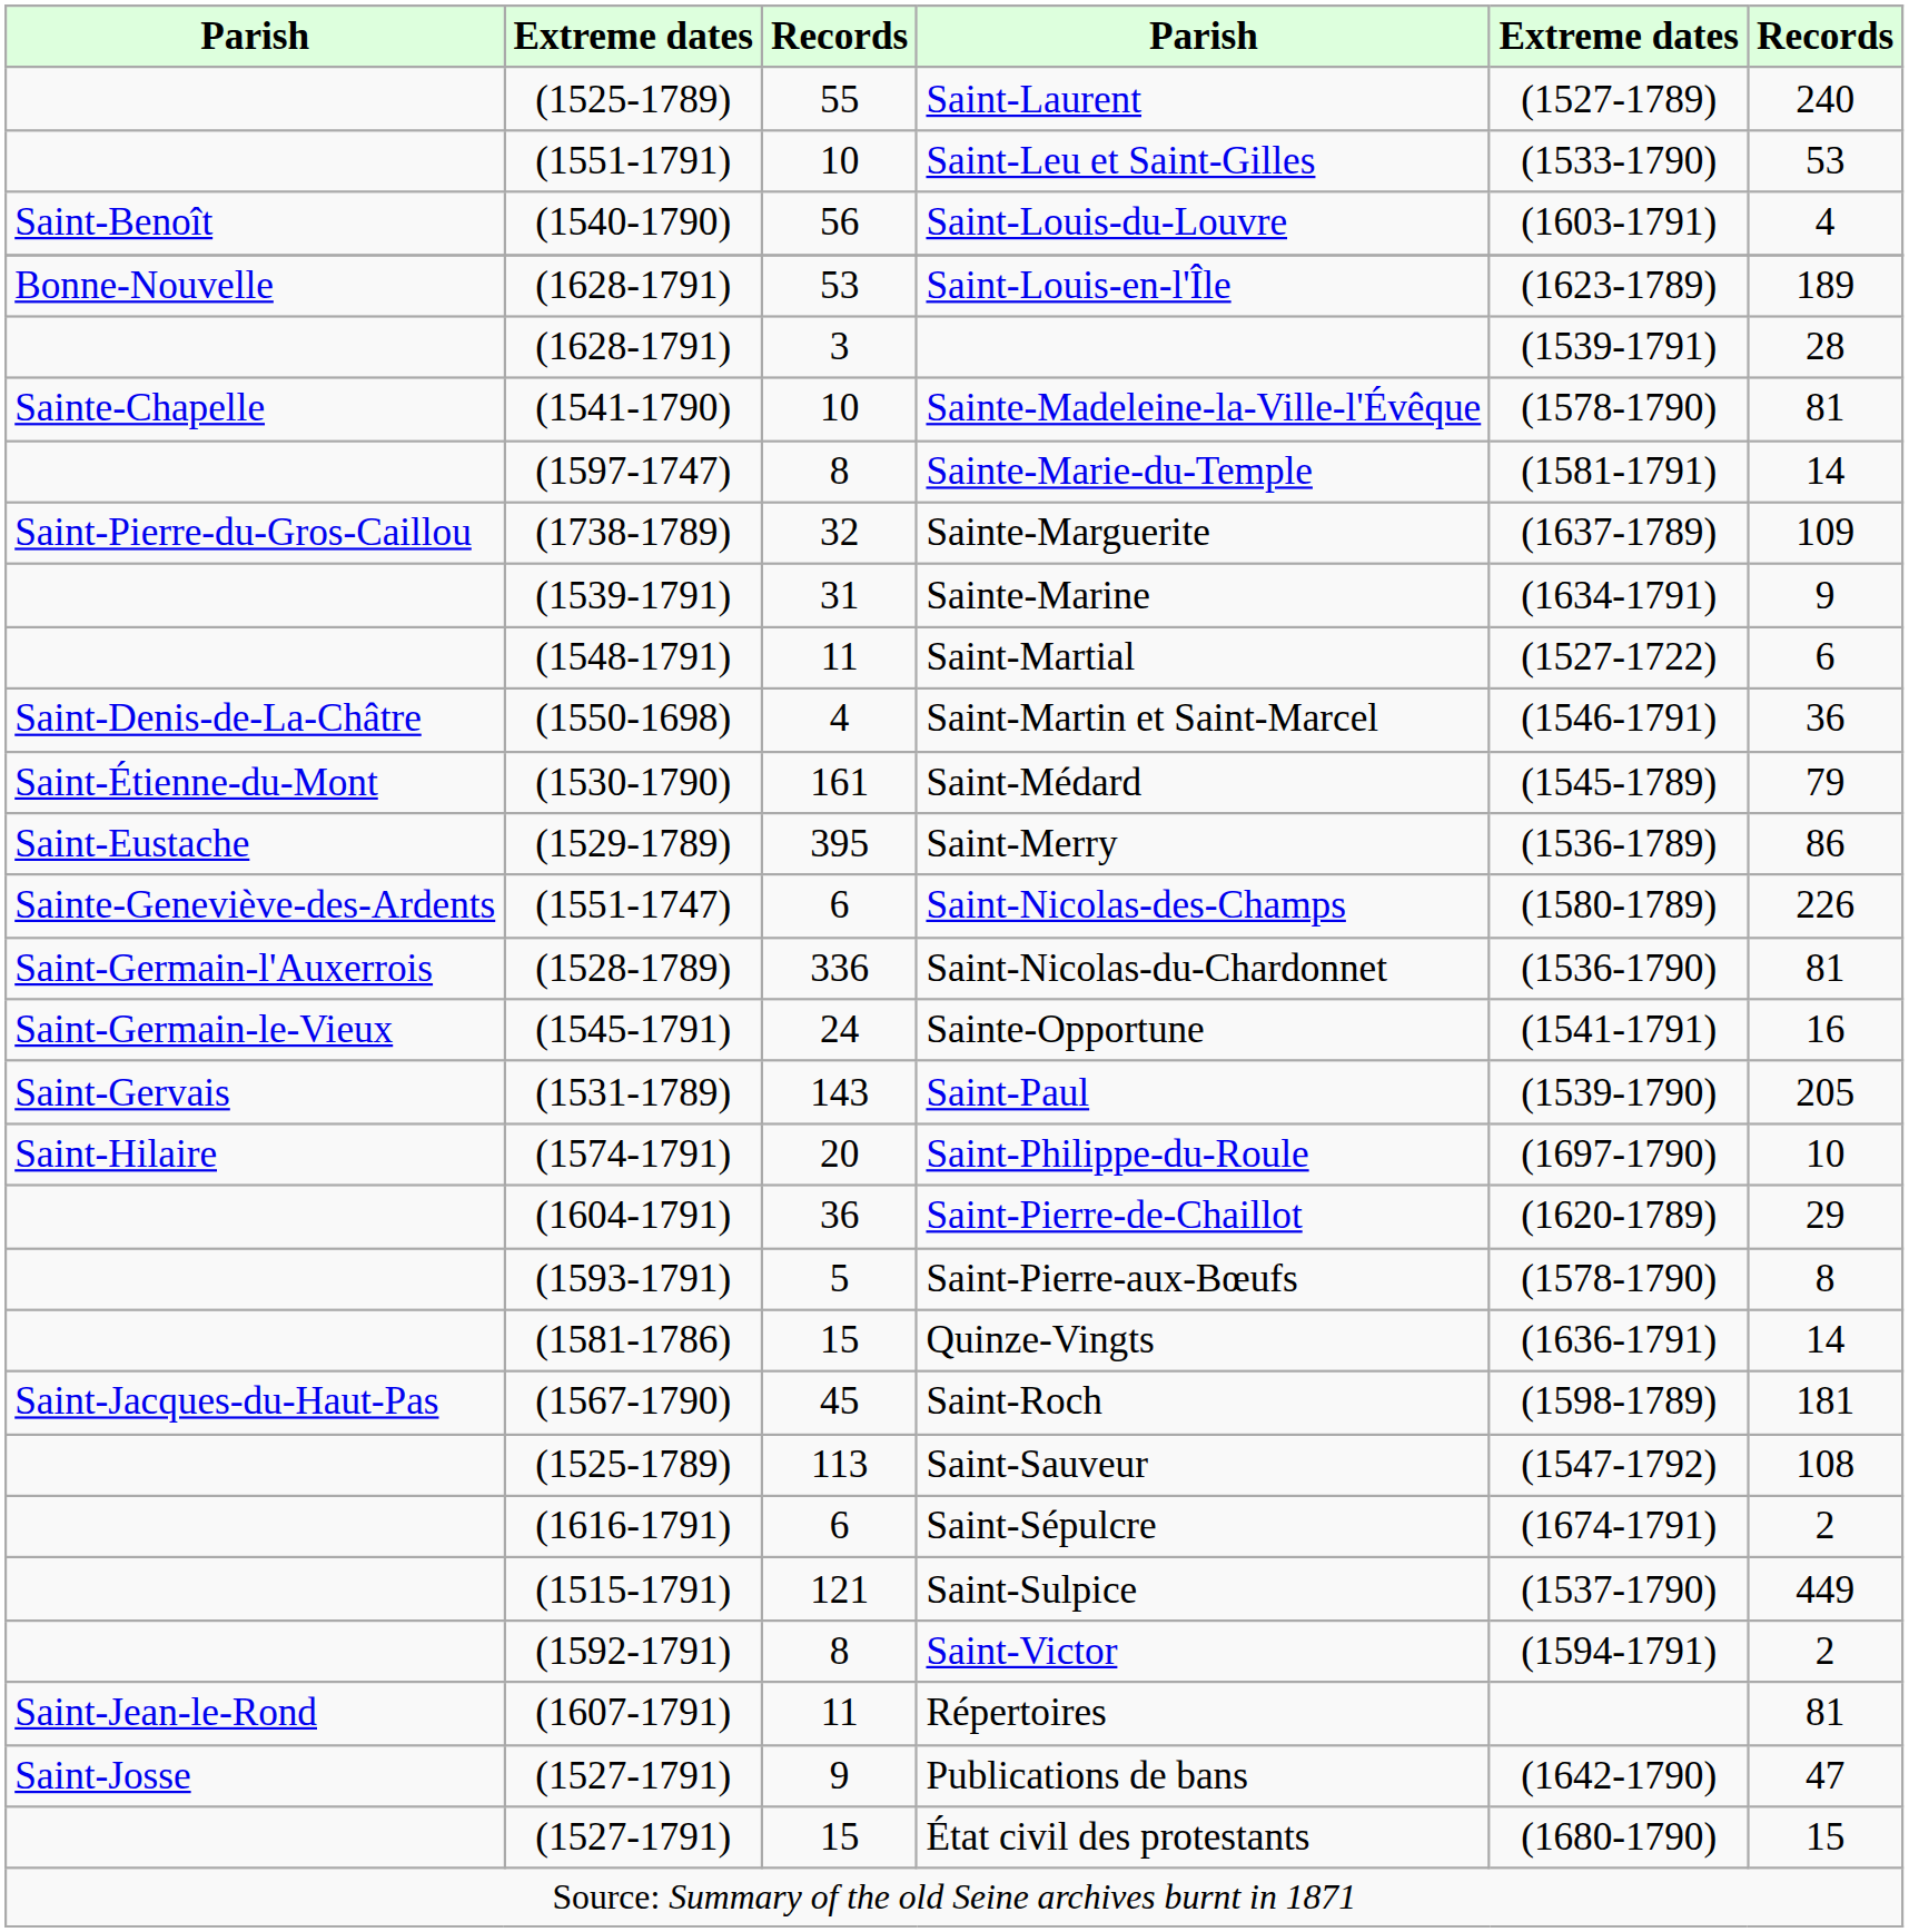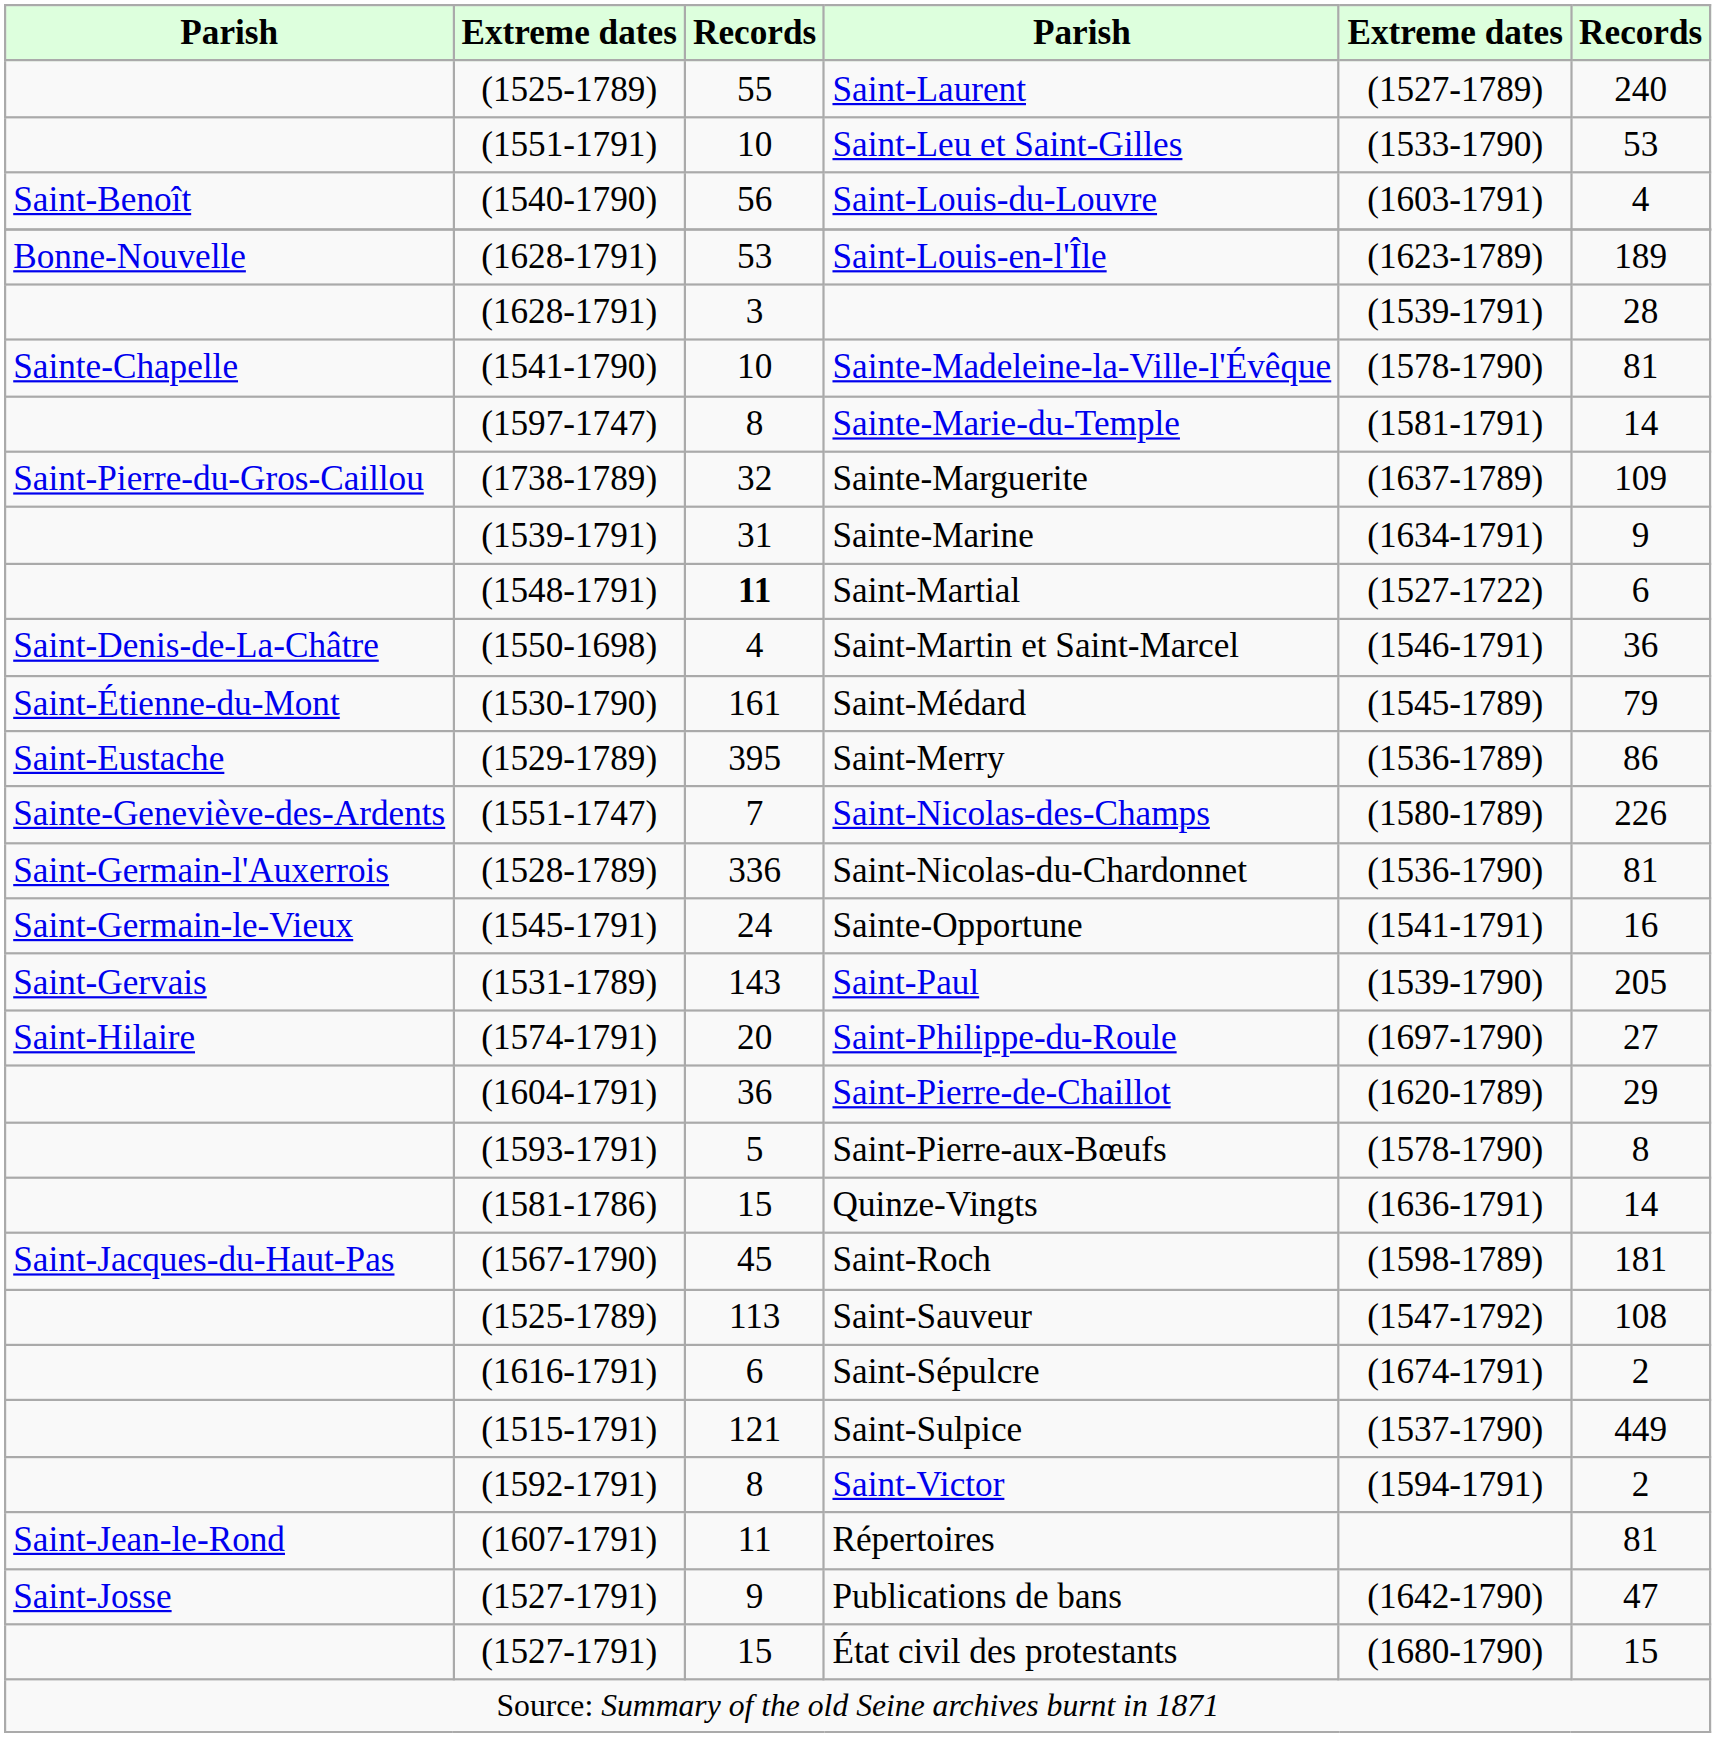 <table class="wikitable centre">
 <tr>
 <th style="background: #ddffdd; color:#000000;">Parish</th>
 <th style="background: #ddffdd; color:#000000;">Extreme dates</th>
 <th style="background: #ddffdd; color:#000000;">Records</th>
 <th style="background: #ddffdd; color:#000000;">Parish</th>
 <th style="background: #ddffdd; color:#000000;">Extreme dates</th>
 <th style="background: #ddffdd; color:#000000;">Records</th>
 </tr>
 <tr>
 <td></td>
 <td align="center">(1525-1789)</td>
 <td align="center">55</td>
 <td><a href='#'>Saint-Laurent</a></td>
 <td align="center">(1527-1789)</td>
 <td align="center">240</td>
 </tr>
 <tr>
 <td></td>
 <td align="center">(1551-1791)</td>
 <td align="center">10</td>
 <td><a href='#'>Saint-Leu et Saint-Gilles</a></td>
 <td align="center">(1533-1790)</td>
 <td align="center">53</td>
 </tr>
 <tr>
 <td><a href='#'>Saint-Benoît</a></td>
 <td align="center">(1540-1790)</td>
 <td align="center">56</td>
 <td><a href='#'>Saint-Louis-du-Louvre</a></td>
 <td align="center">(1603-1791)</td>
 <td align="center">4</td>
 </tr>
 <tr>
 </tr>
 <tr>
 <td><a href='#'>Bonne-Nouvelle</a></td>
 <td align="center">(1628-1791)</td>
 <td align="center">53</td>
 <td><a href='#'>Saint-Louis-en-l'Île</a></td>
 <td align="center">(1623-1789)</td>
 <td align="center">189</td>
 </tr>
 <tr>
 <td></td>
 <td align="center">(1628-1791)</td>
 <td align="center">3</td>
 <td></td>
 <td align="center">(1539-1791)</td>
 <td align="center">28</td>
 </tr>
 <tr>
 <td><a href='#'>Sainte-Chapelle</a></td>
 <td align="center">(1541-1790)</td>
 <td align="center">10</td>
 <td><a href='#'>Sainte-Madeleine-la-Ville-l'Évêque</a></td>
 <td align="center">(1578-1790)</td>
 <td align="center">81</td>
 </tr>
 <tr>
 <td></td>
 <td align="center">(1597-1747)</td>
 <td align="center">8</td>
 <td><a href='#'>Sainte-Marie-du-Temple</a></td>
 <td align="center">(1581-1791)</td>
 <td align="center">14</td>
 </tr>
 <tr>
 <td><a href='#'>Saint-Pierre-du-Gros-Caillou</a></td>
 <td align="center">(1738-1789)</td>
 <td align="center">32</td>
 <td>Sainte-Marguerite</td>
 <td align="center">(1637-1789)</td>
 <td align="center">109</td>
 </tr>
 <tr>
 <td></td>
 <td align="center">(1539-1791)</td>
 <td align="center">31</td>
 <td>Sainte-Marine</td>
 <td align="center">(1634-1791)</td>
 <td align="center">9</td>
 </tr>
 <tr>
 <td></td>
 <td align="center">(1548-1791)</td>
-<td align="center">11</td>
+<td align="center"><strong>11</strong></td>
 <td>Saint-Martial</td>
 <td align="center">(1527-1722)</td>
 <td align="center">6</td>
 </tr>
 <tr>
 <td><a href='#'>Saint-Denis-de-La-Châtre</a></td>
 <td align="center">(1550-1698)</td>
 <td align="center">4</td>
 <td>Saint-Martin et Saint-Marcel</td>
 <td align="center">(1546-1791)</td>
 <td align="center">36</td>
 </tr>
 <tr>
 <td><a href='#'>Saint-Étienne-du-Mont</a></td>
 <td align="center">(1530-1790)</td>
 <td align="center">161</td>
 <td>Saint-Médard</td>
 <td align="center">(1545-1789)</td>
 <td align="center">79</td>
 </tr>
 <tr>
 <td><a href='#'>Saint-Eustache</a></td>
 <td align="center">(1529-1789)</td>
 <td align="center">395</td>
 <td>Saint-Merry</td>
 <td align="center">(1536-1789)</td>
 <td align="center">86</td>
 </tr>
 <tr>
 <td><a href='#'>Sainte-Geneviève-des-Ardents</a></td>
 <td align="center">(1551-1747)</td>
-<td align="center">6</td>
+<td align="center">7</td>
 <td><a href='#'>Saint-Nicolas-des-Champs</a></td>
 <td align="center">(1580-1789)</td>
 <td align="center">226</td>
 </tr>
 <tr>
 <td><a href='#'>Saint-Germain-l'Auxerrois</a></td>
 <td align="center">(1528-1789)</td>
 <td align="center">336</td>
 <td>Saint-Nicolas-du-Chardonnet</td>
 <td align="center">(1536-1790)</td>
 <td align="center">81</td>
 </tr>
 <tr>
 <td><a href='#'>Saint-Germain-le-Vieux</a></td>
 <td align="center">(1545-1791)</td>
 <td align="center">24</td>
 <td>Sainte-Opportune</td>
 <td align="center">(1541-1791)</td>
 <td align="center">16</td>
 </tr>
 <tr>
 <td><a href='#'>Saint-Gervais</a></td>
 <td align="center">(1531-1789)</td>
 <td align="center">143</td>
 <td><a href='#'>Saint-Paul</a></td>
 <td align="center">(1539-1790)</td>
 <td align="center">205</td>
 </tr>
 <tr>
 <td><a href='#'>Saint-Hilaire</a></td>
 <td align="center">(1574-1791)</td>
 <td align="center">20</td>
 <td><a href='#'>Saint-Philippe-du-Roule</a></td>
 <td align="center">(1697-1790)</td>
-<td align="center">10</td>
+<td align="center">27</td>
 </tr>
 <tr>
 <td></td>
 <td align="center">(1604-1791)</td>
 <td align="center">36</td>
 <td><a href='#'>Saint-Pierre-de-Chaillot</a></td>
 <td align="center">(1620-1789)</td>
 <td align="center">29</td>
 </tr>
 <tr>
 <td></td>
 <td align="center">(1593-1791)</td>
 <td align="center">5</td>
 <td>Saint-Pierre-aux-Bœufs</td>
 <td align="center">(1578-1790)</td>
 <td align="center">8</td>
 </tr>
 <tr>
 <td></td>
 <td align="center">(1581-1786)</td>
 <td align="center">15</td>
 <td>Quinze-Vingts</td>
 <td align="center">(1636-1791)</td>
 <td align="center">14</td>
 </tr>
 <tr>
 <td><a href='#'>Saint-Jacques-du-Haut-Pas</a></td>
 <td align="center">(1567-1790)</td>
 <td align="center">45</td>
 <td>Saint-Roch</td>
 <td align="center">(1598-1789)</td>
 <td align="center">181</td>
 </tr>
 <tr>
 <td></td>
 <td align="center">(1525-1789)</td>
 <td align="center">113</td>
 <td>Saint-Sauveur</td>
 <td align="center">(1547-1792)</td>
 <td align="center">108</td>
 </tr>
 <tr>
 <td></td>
 <td align="center">(1616-1791)</td>
 <td align="center">6</td>
 <td>Saint-Sépulcre</td>
 <td align="center">(1674-1791)</td>
 <td align="center">2</td>
 </tr>
 <tr>
 <td></td>
 <td align="center">(1515-1791)</td>
 <td align="center">121</td>
 <td>Saint-Sulpice</td>
 <td align="center">(1537-1790)</td>
 <td align="center">449</td>
 </tr>
 <tr>
 <td></td>
 <td align="center">(1592-1791)</td>
 <td align="center">8</td>
 <td><a href='#'>Saint-Victor</a></td>
 <td align="center">(1594-1791)</td>
 <td align="center">2</td>
 </tr>
 <tr>
 <td><a href='#'>Saint-Jean-le-Rond</a></td>
 <td align="center">(1607-1791)</td>
 <td align="center">11</td>
 <td>Répertoires</td>
 <td></td>
 <td align="center">81</td>
 </tr>
 <tr>
 <td><a href='#'>Saint-Josse</a></td>
 <td align="center">(1527-1791)</td>
 <td align="center">9</td>
 <td>Publications de bans</td>
 <td align="center">(1642-1790)</td>
 <td align="center">47</td>
 </tr>
 <tr>
 <td></td>
 <td align="center">(1527-1791)</td>
 <td align="center">15</td>
 <td>État civil des protestants</td>
 <td align="center">(1680-1790)</td>
 <td align="center">15</td>
 </tr>
 <tr>
 <td colspan="6" style="font-size:90%;text-align:center">Source: <em>Summary of the old Seine archives burnt in 1871</em></td>
 </tr>
 </table>
